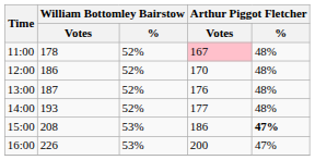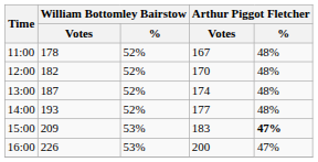 <table class="wikitable">
 <tr>
 <th rowspan="2">Time</th>
 <th colspan="2">William Bottomley Bairstow</th>
 <th colspan="2">Arthur Piggot Fletcher</th>
 </tr>
 <tr>
 <th>Votes</th>
 <th>%</th>
 <th>Votes</th>
 <th>%</th>
 </tr>
 <tr>
 <td>11:00</td>
 <td>178</td>
 <td>52%</td>
-<td style="background: pink;">167</td>
+<td>167</td>
 <td>48%</td>
 </tr>
 <tr>
 <td>12:00</td>
-<td>186</td>
+<td>182</td>
 <td>52%</td>
 <td>170</td>
 <td>48%</td>
 </tr>
 <tr>
 <td>13:00</td>
 <td>187</td>
 <td>52%</td>
-<td>176</td>
+<td>174</td>
 <td>48%</td>
 </tr>
 <tr>
 <td>14:00</td>
 <td>193</td>
 <td>52%</td>
 <td>177</td>
 <td>48%</td>
 </tr>
 <tr>
 <td>15:00</td>
-<td>208</td>
+<td>209</td>
 <td>53%</td>
-<td>186</td>
+<td>183</td>
 <td><strong>47%</strong></td>
 </tr>
 <tr>
 <td>16:00</td>
 <td>226</td>
 <td>53%</td>
 <td>200</td>
 <td>47%</td>
 </tr>
 <tr>
 </tr>
 </table>
